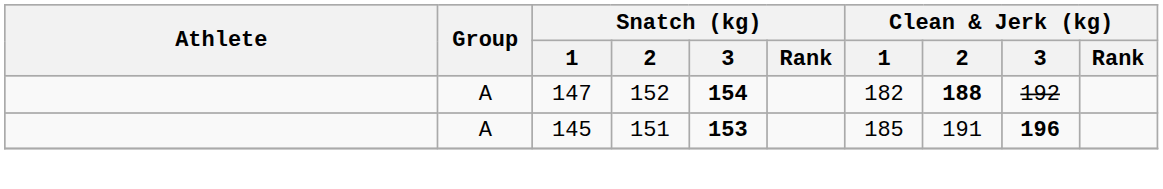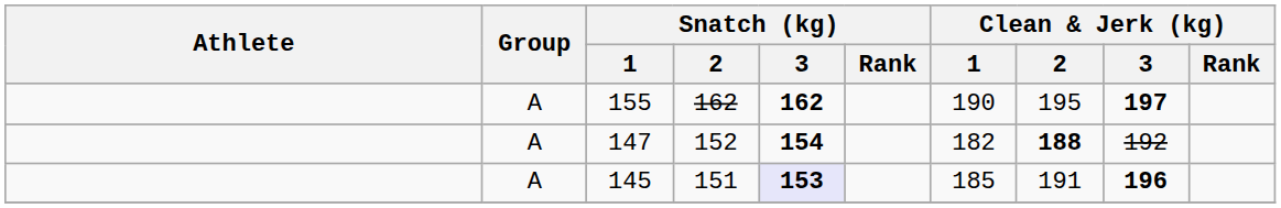 <table class = "wikitable sortable" style="text-align:center;">
 <tr>
 <th rowspan=2 class="unsortable" width=250>Athlete</th>
 <th rowspan=2 class="unsortable" width=50>Group</th>
 <th colspan=4>Snatch (kg)</th>
 <th colspan=4>Clean & Jerk (kg)</th>
 </tr>
 <tr>
 <th width=40 class="unsortable">1</th>
 <th width=40 class="unsortable">2</th>
 <th width=40 class="unsortable">3</th>
 <th width=40>Rank</th>
 <th width=40 class="unsortable">1</th>
 <th width=40 class="unsortable">2</th>
 <th width=40 class="unsortable">3</th>
 <th width=40>Rank</th>
 </tr>
 <tr>
 <td align=left></td>
 <td>A</td>
+<td>155</td>
+<td><s>162</s></td>
+<td><strong>162</strong></td>
+<td></td>
+<td>190</td>
+<td>195</td>
+<td><strong>197</strong></td>
+<td></td>
+</tr>
+<tr>
+<td align=left></td>
+<td>A</td>
 <td>147</td>
 <td>152</td>
 <td><strong>154</strong></td>
 <td></td>
 <td>182</td>
 <td><strong>188</strong></td>
 <td><s>192</s></td>
 <td></td>
 </tr>
 <tr>
 <td align=left></td>
 <td>A</td>
 <td>145</td>
 <td>151</td>
-<td><strong>153</strong></td>
+<td style="background: lavender;"><strong>153</strong></td>
 <td></td>
 <td>185</td>
 <td>191</td>
 <td><strong>196</strong></td>
 <td></td>
 </tr>
 <tr>
 </tr>
 </table>
